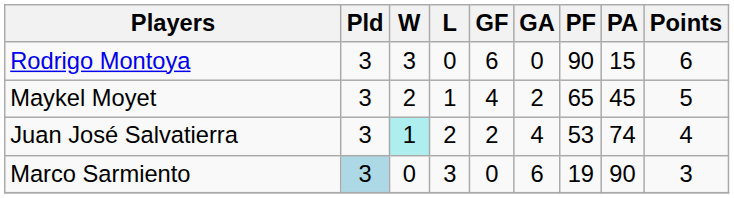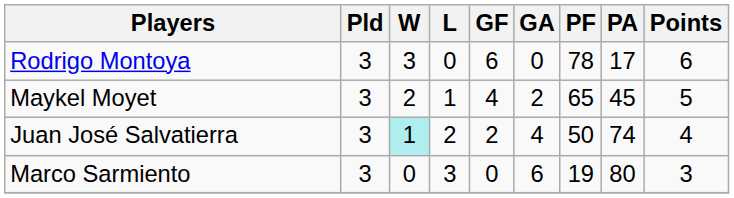 <table class=wikitable style="text-align:center">
 <tr>
 <th width=220>Players</th>
 <th width=20>Pld</th>
 <th width=20>W</th>
 <th width=20>L</th>
 <th width=20>GF</th>
 <th width=20>GA</th>
 <th width=20>PF</th>
 <th width=20>PA</th>
 <th width=50>Points</th>
 </tr>
 <tr>
 <td align=left> <a href='#'>Rodrigo Montoya</a></td>
 <td>3</td>
 <td>3</td>
 <td>0</td>
 <td>6</td>
 <td>0</td>
-<td>90</td>
-<td>15</td>
+<td>78</td>
+<td>17</td>
 <td>6</td>
 </tr>
 <tr>
 <td align=left> Maykel Moyet</td>
 <td>3</td>
 <td>2</td>
 <td>1</td>
 <td>4</td>
 <td>2</td>
 <td>65</td>
 <td>45</td>
 <td>5</td>
 </tr>
 <tr>
 <td align=left> Juan José Salvatierra</td>
 <td>3</td>
 <td style="background: paleturquoise;">1</td>
 <td>2</td>
 <td>2</td>
 <td>4</td>
-<td>53</td>
+<td>50</td>
 <td>74</td>
 <td>4</td>
 </tr>
 <tr>
 <td align=left> Marco Sarmiento</td>
-<td style="background: lightblue;">3</td>
+<td>3</td>
 <td>0</td>
 <td>3</td>
 <td>0</td>
 <td>6</td>
 <td>19</td>
-<td>90</td>
+<td>80</td>
 <td>3</td>
 </tr>
 <tr>
 </tr>
 </table>
